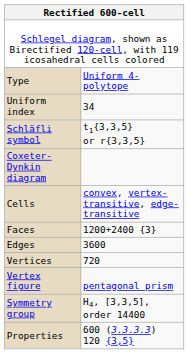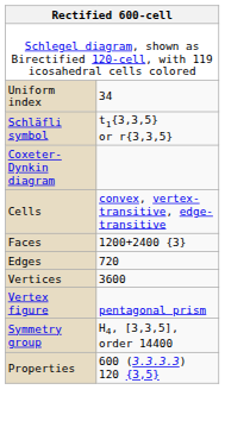 <table class="wikitable" style="float:right; margin-left:8px; width:250px">
 <tr>
 <th bgcolor=#e7dcc3 colspan=2>Rectified 600-cell</th>
 </tr>
 <tr>
 <td bgcolor=#ffffff align=center colspan=2><br><a href='#'>Schlegel diagram</a>, shown as Birectified <a href='#'>120-cell</a>, with 119 icosahedral cells colored</td>
-</tr>
-<tr>
-<td bgcolor=#e7dcc3>Type</td>
-<td><a href='#'>Uniform 4-polytope</a></td>
 </tr>
 <tr>
 <td bgcolor=#e7dcc3>Uniform index</td>
 <td>34</td>
 </tr>
 <tr>
 <td bgcolor=#e7dcc3><a href='#'>Schläfli symbol</a></td>
 <td>t<sub>1</sub>{3,3,5}<br>or r{3,3,5}</td>
 </tr>
 <tr>
 <td bgcolor=#e7dcc3><a href='#'>Coxeter-Dynkin diagram</a></td>
 <td></td>
 </tr>
 <tr>
 <td bgcolor=#e7dcc3>Cells</td>
 <td><a href='#'>convex</a>, <a href='#'>vertex-transitive</a>, <a href='#'>edge-transitive</a></td>
 </tr>
 <tr>
 <td bgcolor=#e7dcc3>Faces</td>
 <td>1200+2400 {3}</td>
 </tr>
 <tr>
 <td bgcolor=#e7dcc3>Edges</td>
-<td>3600</td>
+<td>720</td>
 </tr>
 <tr>
 <td bgcolor=#e7dcc3>Vertices</td>
-<td>720</td>
+<td>3600</td>
 </tr>
 <tr>
 <td bgcolor=#e7dcc3><a href='#'>Vertex figure</a></td>
 <td><br><a href='#'>pentagonal prism</a></td>
 </tr>
 <tr>
 <td bgcolor=#e7dcc3><a href='#'>Symmetry group</a></td>
 <td>H<sub>4</sub>, [3,3,5], order 14400</td>
 </tr>
 <tr>
 <td bgcolor=#e7dcc3>Properties</td>
 <td>600 (<a href='#'><em>3.3.3.3</em></a>) <br>120 <a href='#'>{3,5}</a> </td>
 </tr>
 </table>
